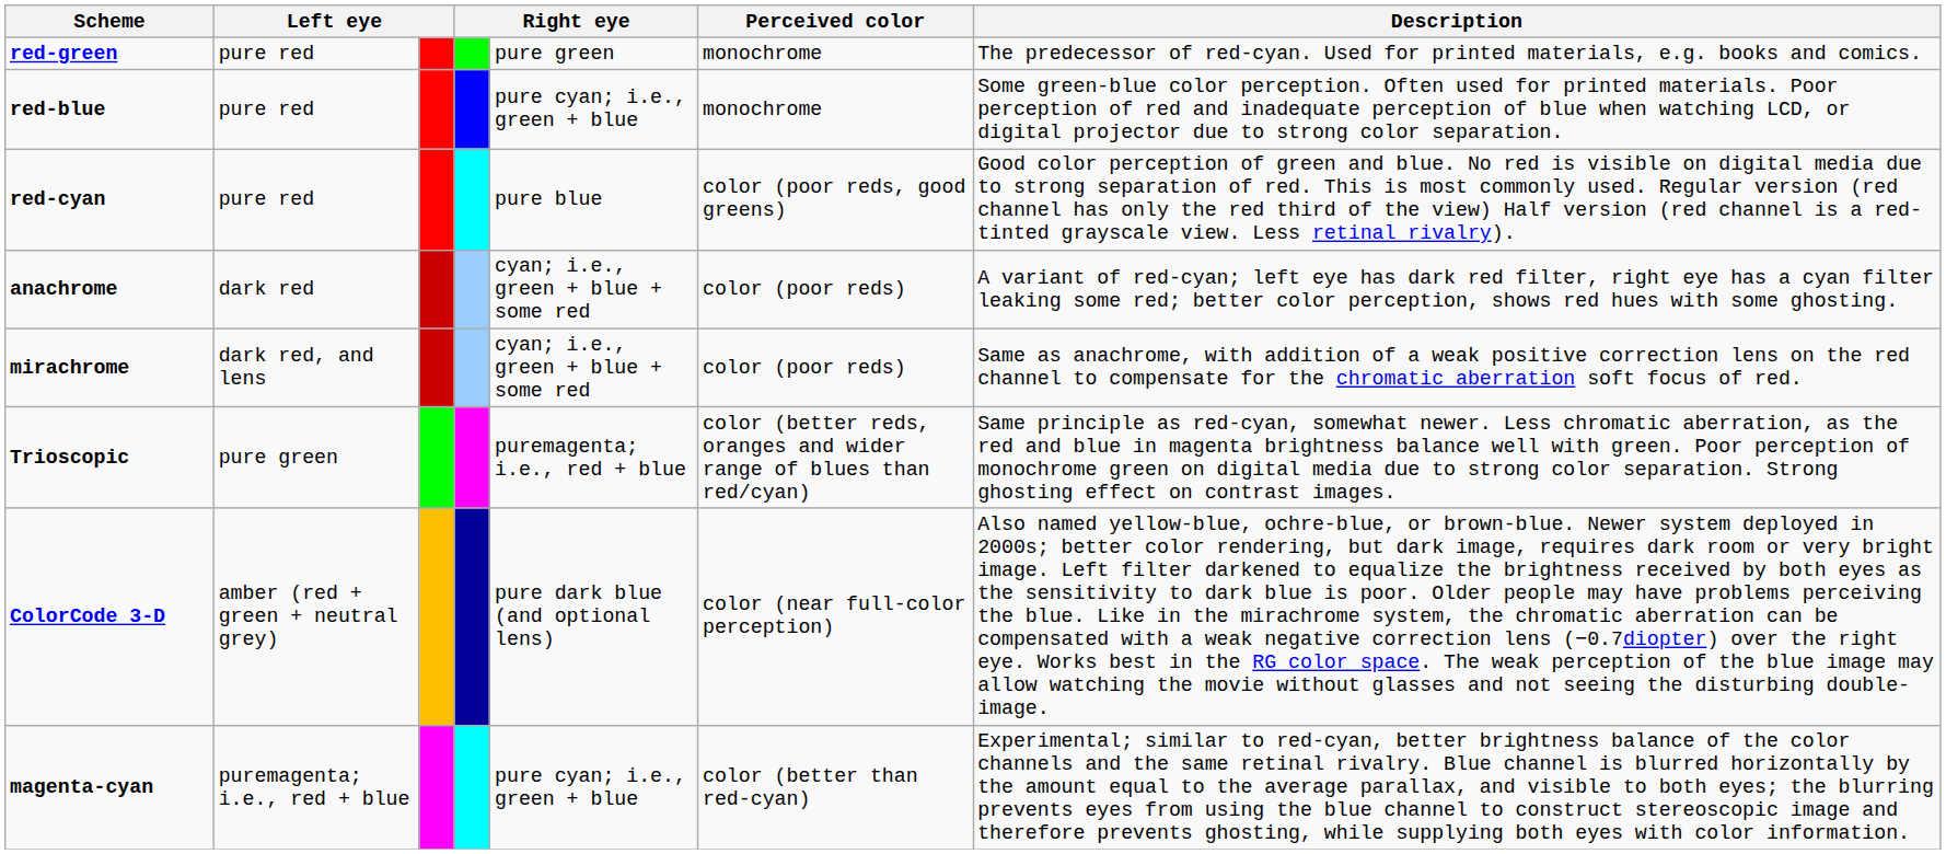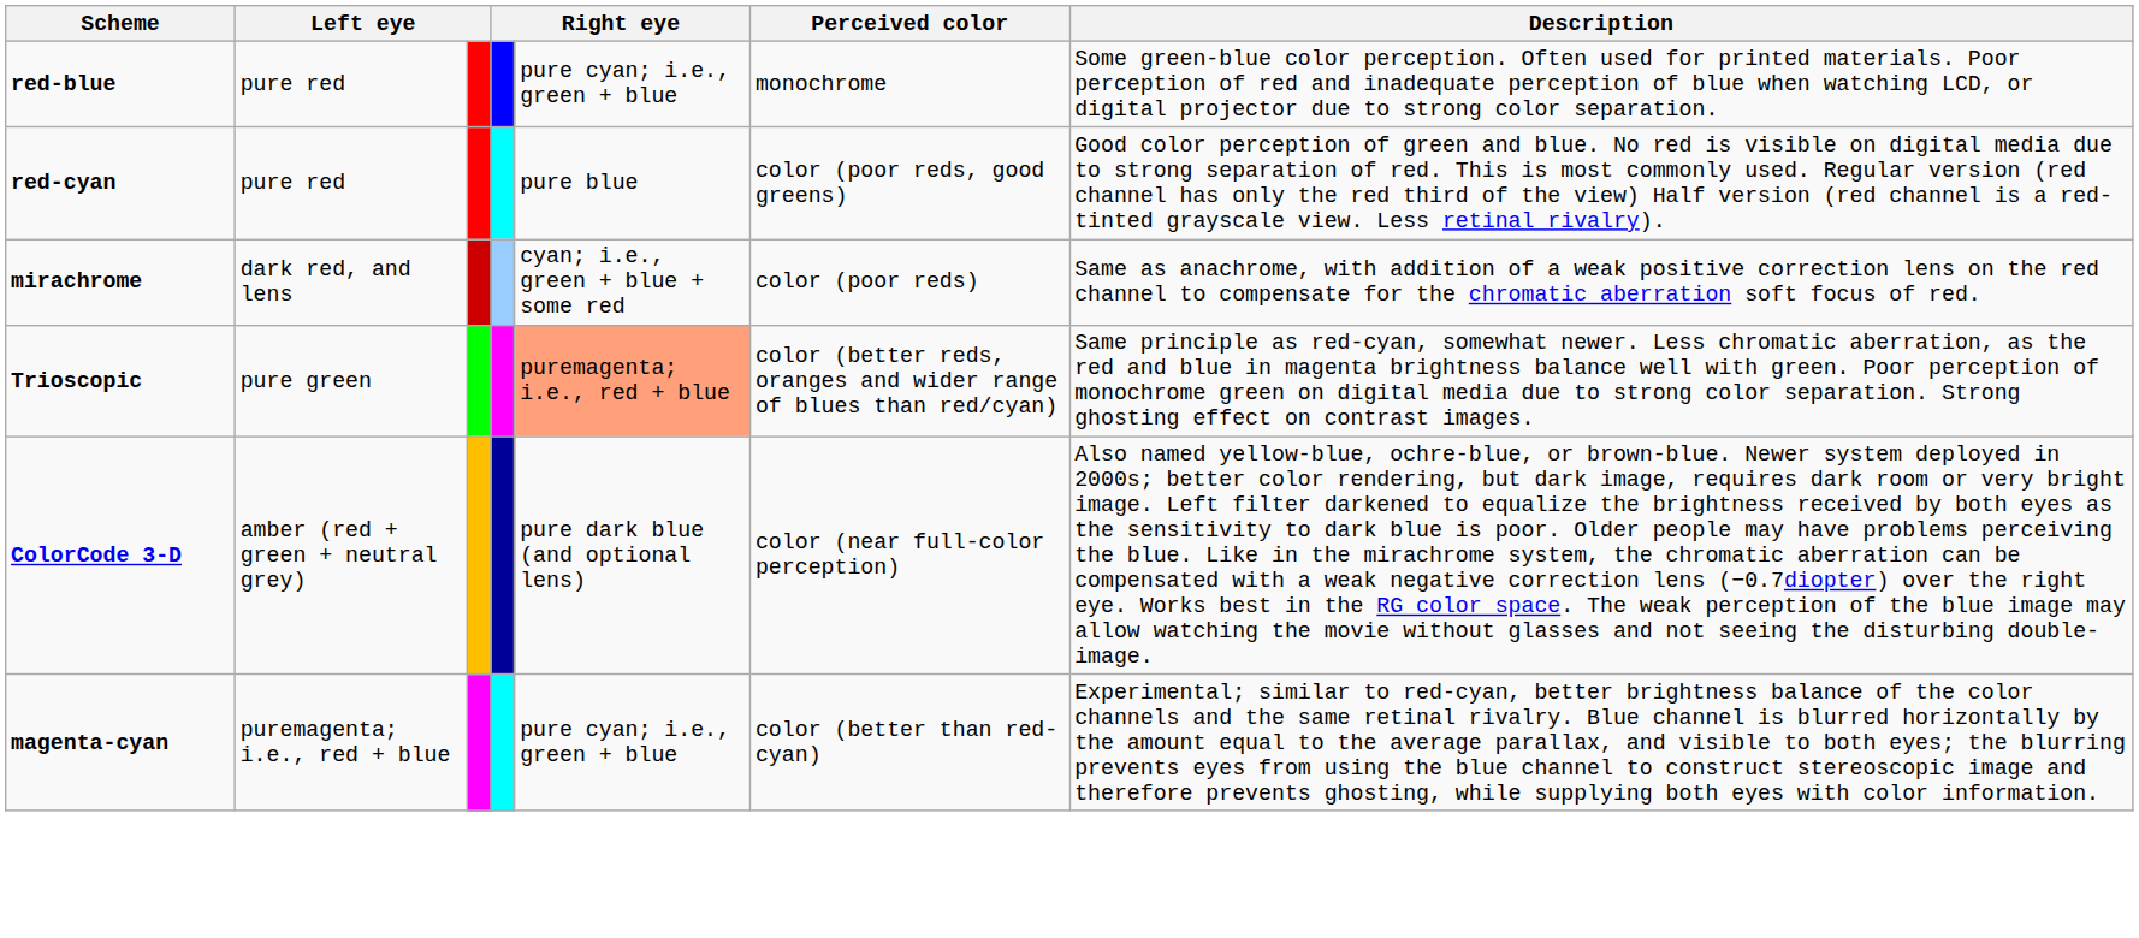 <table class="wikitable" style="width:100%;">
 <tr>
 <th style="width:10em;">Scheme</th>
 <th colspan=2>Left eye</th>
 <th colspan=2>Right eye</th>
 <th>Perceived color</th>
 <th style="width:50%;">Description</th>
-</tr>
-<tr>
-<td><strong><a href='#'>red-green</a></strong></td>
-<td>pure red</td>
-<td style="width:1.3em; background-color:#FF0000"> </td>
-<td style="width:1.3em; background-color:#00FF00"> </td>
-<td>pure green</td>
-<td>monochrome</td>
-<td>The predecessor of red-cyan. Used for printed materials, e.g. books and comics.</td>
 </tr>
 <tr>
 <td><strong>red-blue</strong></td>
 <td>pure red</td>
 <td style="background-color:#FF0000"> </td>
 <td style="background-color:#0000FF"> </td>
 <td>pure cyan; i.e., green + blue</td>
 <td>monochrome</td>
 <td>Some green-blue color perception. Often used for printed materials. Poor perception of red and inadequate perception of blue when watching LCD, or digital projector due to strong color separation.</td>
 </tr>
 <tr>
 <td><strong>red-cyan</strong></td>
 <td>pure red</td>
 <td style="background-color:#FF0000"> </td>
 <td style="background-color:#00FFFF"> </td>
 <td>pure blue</td>
 <td>color (poor reds, good greens)</td>
 <td>Good color perception of green and blue. No red is visible on digital media due to strong separation of red. This is most commonly used. Regular version (red channel has only the red third of the view) Half version (red channel is a red-tinted grayscale view. Less <a href='#'>retinal rivalry</a>).</td>
 </tr>
 <tr>
-<td><strong>anachrome</strong></td>
-<td>dark red</td>
-<td style="background-color:#CC0000"> </td>
-<td style="background-color:#99CCFF"> </td>
-<td>cyan; i.e., green + blue + some red</td>
-<td>color (poor reds)</td>
-<td>A variant of red-cyan; left eye has dark red filter, right eye has a cyan filter leaking some red; better color perception, shows red hues with some ghosting.</td>
-</tr>
-<tr>
 <td><strong>mirachrome</strong></td>
 <td>dark red, and lens</td>
 <td style="background-color:#CC0000"> </td>
 <td style="background-color:#99CCFF"> </td>
 <td>cyan; i.e., green + blue + some red</td>
 <td>color (poor reds)</td>
 <td>Same as anachrome, with addition of a weak positive correction lens on the red channel to compensate for the <a href='#'>chromatic aberration</a> soft focus of red.</td>
 </tr>
 <tr>
 <td><strong>Trioscopic</strong></td>
 <td>pure green</td>
 <td style="background-color:#00FF00"> </td>
 <td style="background-color:#FF00FF"> </td>
-<td>puremagenta; i.e., red + blue</td>
+<td style="background: lightsalmon;">puremagenta; i.e., red + blue</td>
 <td>color (better reds, oranges and wider range of blues than red/cyan)</td>
 <td>Same principle as red-cyan, somewhat newer. Less chromatic aberration, as the red and blue in magenta brightness balance well with green. Poor perception of monochrome green on digital media due to strong color separation. Strong ghosting effect on contrast images.</td>
 </tr>
 <tr>
 <td><strong><a href='#'>ColorCode 3-D</a></strong></td>
 <td>amber (red + green + neutral grey)</td>
 <td style="background-color:#FFBF00"> </td>
 <td style="background-color:#000099"> </td>
 <td>pure dark blue (and optional lens)</td>
 <td>color (near full-color perception)</td>
 <td>Also named yellow-blue, ochre-blue, or brown-blue. Newer system deployed in 2000s; better color rendering, but dark image, requires dark room or very bright image. Left filter darkened to equalize the brightness received by both eyes as the sensitivity to dark blue is poor. Older people may have problems perceiving the blue. Like in the mirachrome system, the chromatic aberration can be compensated with a weak negative correction lens (−0.7<a href='#'>diopter</a>) over the right eye. Works best in the <a href='#'>RG color space</a>. The weak perception of the blue image may allow watching the movie without glasses and not seeing the disturbing double-image.</td>
 </tr>
 <tr>
 <td><strong>magenta-cyan</strong></td>
 <td>puremagenta; i.e., red + blue</td>
 <td style="background-color:#FF00FF"> </td>
 <td style="background-color:#00FFFF"> </td>
 <td>pure cyan; i.e., green + blue</td>
 <td>color (better than red-cyan)</td>
 <td>Experimental; similar to red-cyan, better brightness balance of the color channels and the same retinal rivalry. Blue channel is blurred horizontally by the amount equal to the average parallax, and visible to both eyes; the blurring prevents eyes from using the blue channel to construct stereoscopic image and therefore prevents ghosting, while supplying both eyes with color information.</td>
 </tr>
 </table>
